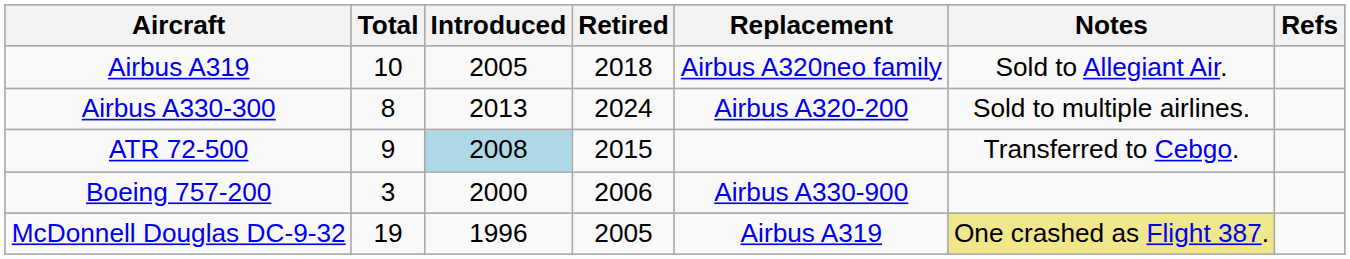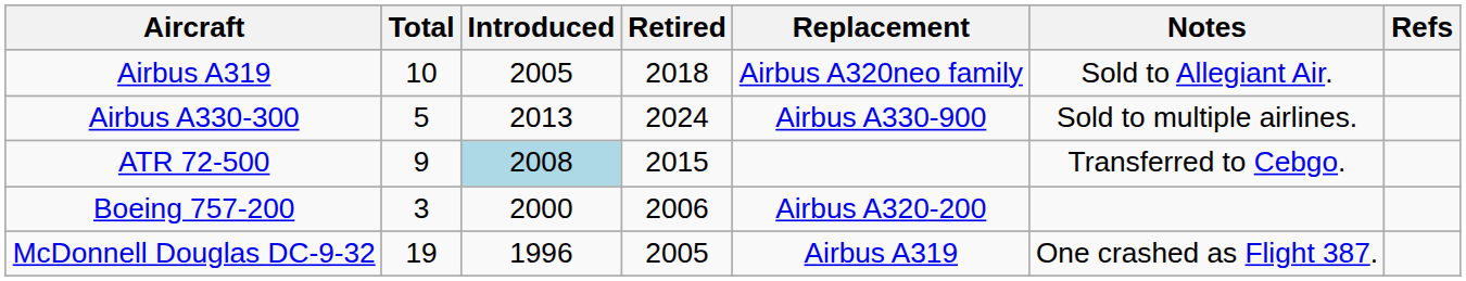 <table class="wikitable" style="text-align:center;margin:auto;">
 <tr>
 <th>Aircraft</th>
 <th>Total</th>
 <th>Introduced</th>
 <th>Retired</th>
 <th>Replacement</th>
 <th>Notes</th>
 <th>Refs</th>
 </tr>
 <tr>
 <td><a href='#'>Airbus A319</a></td>
 <td>10</td>
 <td>2005</td>
 <td>2018</td>
 <td><a href='#'>Airbus A320neo family</a></td>
 <td>Sold to <a href='#'>Allegiant Air</a>.</td>
 <td></td>
 </tr>
 <tr>
 <td><a href='#'>Airbus A330-300</a></td>
-<td>8</td>
+<td>5</td>
 <td>2013</td>
 <td>2024</td>
-<td><a href='#'>Airbus A320-200</a></td>
+<td><a href='#'>Airbus A330-900</a></td>
 <td>Sold to multiple airlines.</td>
 <td></td>
 </tr>
 <tr>
 <td><a href='#'>ATR 72-500</a></td>
 <td>9</td>
 <td style="background: lightblue;">2008</td>
 <td>2015</td>
 <td></td>
 <td>Transferred to <a href='#'>Cebgo</a>.</td>
 <td></td>
 </tr>
 <tr>
 <td><a href='#'>Boeing 757-200</a></td>
 <td>3</td>
 <td>2000</td>
 <td>2006</td>
-<td><a href='#'>Airbus A330-900</a></td>
+<td><a href='#'>Airbus A320-200</a></td>
 <td></td>
 <td></td>
 </tr>
 <tr>
 <td><a href='#'>McDonnell Douglas DC-9-32</a></td>
 <td>19</td>
 <td>1996</td>
 <td>2005</td>
 <td><a href='#'>Airbus A319</a></td>
-<td style="background: khaki;">One crashed as <a href='#'>Flight 387</a>.</td>
+<td>One crashed as <a href='#'>Flight 387</a>.</td>
 <td></td>
 </tr>
 </table>
